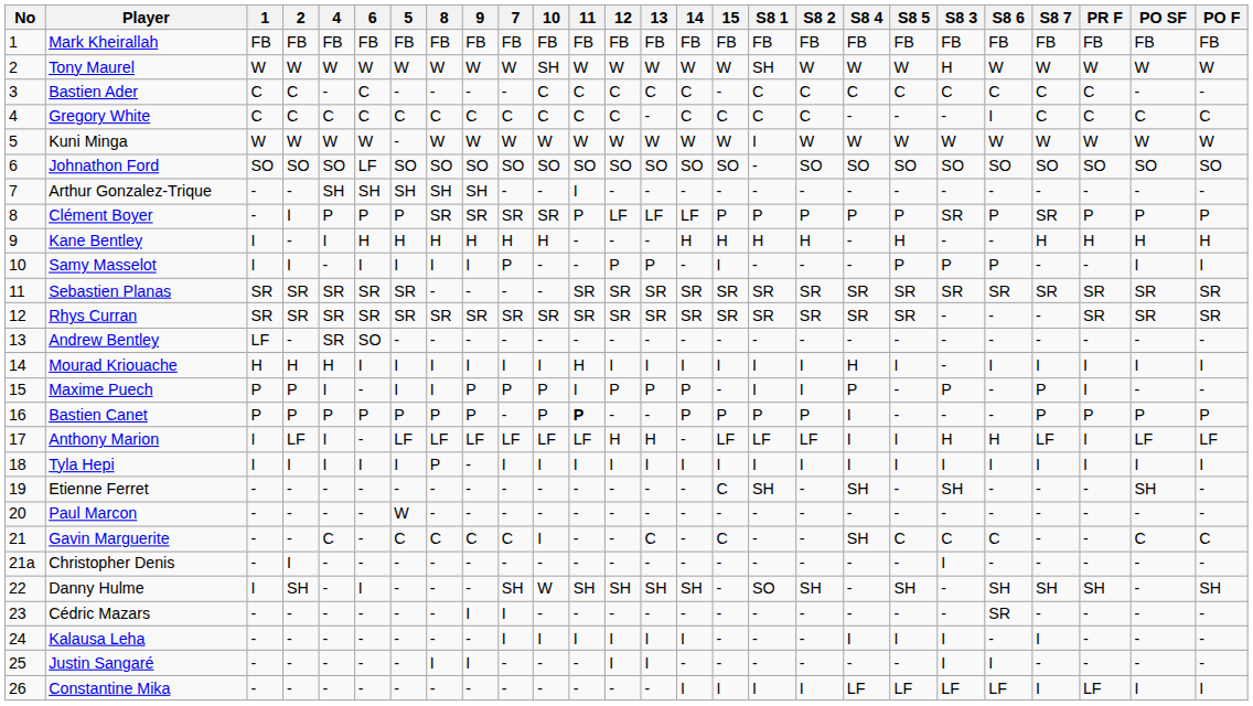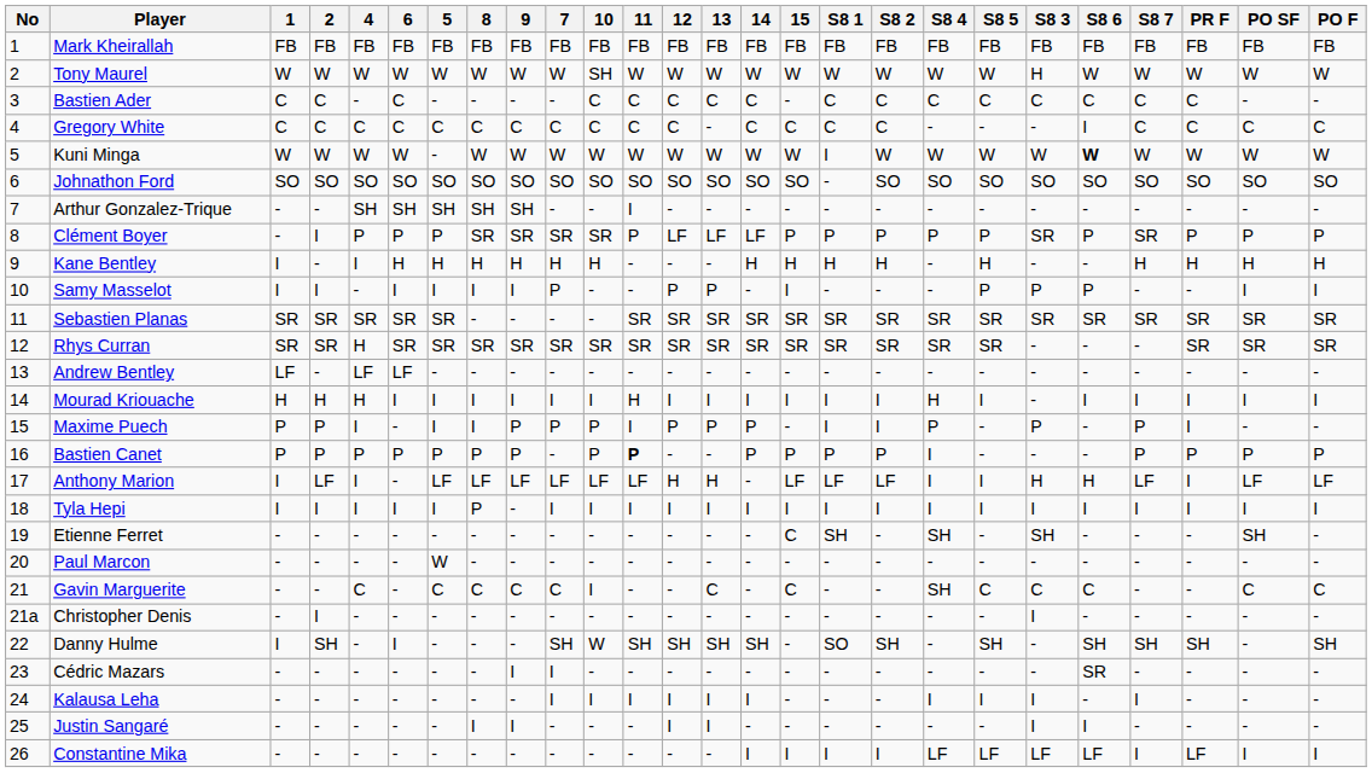 <table class="wikitable"  style="font-size:85%; width:85%;">
 <tr>
 <th>No</th>
 <th>Player</th>
 <th>1</th>
 <th>2</th>
 <th>4</th>
 <th>6</th>
 <th>5</th>
 <th>8</th>
 <th>9</th>
 <th>7</th>
 <th>10</th>
 <th>11</th>
 <th>12</th>
 <th>13</th>
 <th>14</th>
 <th>15</th>
 <th>S8 1</th>
 <th>S8 2</th>
 <th>S8 4</th>
 <th>S8 5</th>
 <th>S8 3</th>
 <th>S8 6</th>
 <th>S8 7</th>
 <th>PR F</th>
 <th>PO SF</th>
 <th>PO F</th>
 </tr>
 <tr>
 <td>1</td>
 <td><a href='#'>Mark Kheirallah</a></td>
 <td>FB</td>
 <td>FB</td>
 <td>FB</td>
 <td>FB</td>
 <td>FB</td>
 <td>FB</td>
 <td>FB</td>
 <td>FB</td>
 <td>FB</td>
 <td>FB</td>
 <td>FB</td>
 <td>FB</td>
 <td>FB</td>
 <td>FB</td>
 <td>FB</td>
 <td>FB</td>
 <td>FB</td>
 <td>FB</td>
 <td>FB</td>
 <td>FB</td>
 <td>FB</td>
 <td>FB</td>
 <td>FB</td>
 <td>FB</td>
 </tr>
 <tr>
 <td>2</td>
 <td><a href='#'>Tony Maurel</a></td>
 <td>W</td>
 <td>W</td>
 <td>W</td>
 <td>W</td>
 <td>W</td>
 <td>W</td>
 <td>W</td>
 <td>W</td>
 <td>SH</td>
 <td>W</td>
 <td>W</td>
 <td>W</td>
 <td>W</td>
 <td>W</td>
-<td>SH</td>
+<td>W</td>
 <td>W</td>
 <td>W</td>
 <td>W</td>
 <td>H</td>
 <td>W</td>
 <td>W</td>
 <td>W</td>
 <td>W</td>
 <td>W</td>
 </tr>
 <tr>
 <td>3</td>
 <td><a href='#'>Bastien Ader</a></td>
 <td>C</td>
 <td>C</td>
 <td>-</td>
 <td>C</td>
 <td>-</td>
 <td>-</td>
 <td>-</td>
 <td>-</td>
 <td>C</td>
 <td>C</td>
 <td>C</td>
 <td>C</td>
 <td>C</td>
 <td>-</td>
 <td>C</td>
 <td>C</td>
 <td>C</td>
 <td>C</td>
 <td>C</td>
 <td>C</td>
 <td>C</td>
 <td>C</td>
 <td>-</td>
 <td>-</td>
 </tr>
 <tr>
 <td>4</td>
 <td><a href='#'>Gregory White</a></td>
 <td>C</td>
 <td>C</td>
 <td>C</td>
 <td>C</td>
 <td>C</td>
 <td>C</td>
 <td>C</td>
 <td>C</td>
 <td>C</td>
 <td>C</td>
 <td>C</td>
 <td>-</td>
 <td>C</td>
 <td>C</td>
 <td>C</td>
 <td>C</td>
 <td>-</td>
 <td>-</td>
 <td>-</td>
 <td>I</td>
 <td>C</td>
 <td>C</td>
 <td>C</td>
 <td>C</td>
 </tr>
 <tr>
 <td>5</td>
 <td>Kuni Minga</td>
 <td>W</td>
 <td>W</td>
 <td>W</td>
 <td>W</td>
 <td>-</td>
 <td>W</td>
 <td>W</td>
 <td>W</td>
 <td>W</td>
 <td>W</td>
 <td>W</td>
 <td>W</td>
 <td>W</td>
 <td>W</td>
 <td>I</td>
 <td>W</td>
 <td>W</td>
 <td>W</td>
 <td>W</td>
-<td>W</td>
+<td><strong>W</strong></td>
 <td>W</td>
 <td>W</td>
 <td>W</td>
 <td>W</td>
 </tr>
 <tr>
 <td>6</td>
 <td><a href='#'>Johnathon Ford</a></td>
 <td>SO</td>
 <td>SO</td>
 <td>SO</td>
-<td>LF</td>
+<td>SO</td>
 <td>SO</td>
 <td>SO</td>
 <td>SO</td>
 <td>SO</td>
 <td>SO</td>
 <td>SO</td>
 <td>SO</td>
 <td>SO</td>
 <td>SO</td>
 <td>SO</td>
 <td>-</td>
 <td>SO</td>
 <td>SO</td>
 <td>SO</td>
 <td>SO</td>
 <td>SO</td>
 <td>SO</td>
 <td>SO</td>
 <td>SO</td>
 <td>SO</td>
 </tr>
 <tr>
 <td>7</td>
 <td>Arthur Gonzalez-Trique</td>
 <td>-</td>
 <td>-</td>
 <td>SH</td>
 <td>SH</td>
 <td>SH</td>
 <td>SH</td>
 <td>SH</td>
 <td>-</td>
 <td>-</td>
 <td>I</td>
 <td>-</td>
 <td>-</td>
 <td>-</td>
 <td>-</td>
 <td>-</td>
 <td>-</td>
 <td>-</td>
 <td>-</td>
 <td>-</td>
 <td>-</td>
 <td>-</td>
 <td>-</td>
 <td>-</td>
 <td>-</td>
 </tr>
 <tr>
 <td>8</td>
 <td><a href='#'>Clément Boyer</a></td>
 <td>-</td>
 <td>I</td>
 <td>P</td>
 <td>P</td>
 <td>P</td>
 <td>SR</td>
 <td>SR</td>
 <td>SR</td>
 <td>SR</td>
 <td>P</td>
 <td>LF</td>
 <td>LF</td>
 <td>LF</td>
 <td>P</td>
 <td>P</td>
 <td>P</td>
 <td>P</td>
 <td>P</td>
 <td>SR</td>
 <td>P</td>
 <td>SR</td>
 <td>P</td>
 <td>P</td>
 <td>P</td>
 </tr>
 <tr>
 <td>9</td>
 <td><a href='#'>Kane Bentley</a></td>
 <td>I</td>
 <td>-</td>
 <td>I</td>
 <td>H</td>
 <td>H</td>
 <td>H</td>
 <td>H</td>
 <td>H</td>
 <td>H</td>
 <td>-</td>
 <td>-</td>
 <td>-</td>
 <td>H</td>
 <td>H</td>
 <td>H</td>
 <td>H</td>
 <td>-</td>
 <td>H</td>
 <td>-</td>
 <td>-</td>
 <td>H</td>
 <td>H</td>
 <td>H</td>
 <td>H</td>
 </tr>
 <tr>
 <td>10</td>
 <td><a href='#'>Samy Masselot</a></td>
 <td>I</td>
 <td>I</td>
 <td>-</td>
 <td>I</td>
 <td>I</td>
 <td>I</td>
 <td>I</td>
 <td>P</td>
 <td>-</td>
 <td>-</td>
 <td>P</td>
 <td>P</td>
 <td>-</td>
 <td>I</td>
 <td>-</td>
 <td>-</td>
 <td>-</td>
 <td>P</td>
 <td>P</td>
 <td>P</td>
 <td>-</td>
 <td>-</td>
 <td>I</td>
 <td>I</td>
 </tr>
 <tr>
 <td>11</td>
 <td><a href='#'>Sebastien Planas</a></td>
 <td>SR</td>
 <td>SR</td>
 <td>SR</td>
 <td>SR</td>
 <td>SR</td>
 <td>-</td>
 <td>-</td>
 <td>-</td>
 <td>-</td>
 <td>SR</td>
 <td>SR</td>
 <td>SR</td>
 <td>SR</td>
 <td>SR</td>
 <td>SR</td>
 <td>SR</td>
 <td>SR</td>
 <td>SR</td>
 <td>SR</td>
 <td>SR</td>
 <td>SR</td>
 <td>SR</td>
 <td>SR</td>
 <td>SR</td>
 </tr>
 <tr>
 <td>12</td>
 <td><a href='#'>Rhys Curran</a></td>
 <td>SR</td>
 <td>SR</td>
-<td>SR</td>
+<td>H</td>
 <td>SR</td>
 <td>SR</td>
 <td>SR</td>
 <td>SR</td>
 <td>SR</td>
 <td>SR</td>
 <td>SR</td>
 <td>SR</td>
 <td>SR</td>
 <td>SR</td>
 <td>SR</td>
 <td>SR</td>
 <td>SR</td>
 <td>SR</td>
 <td>SR</td>
 <td>-</td>
 <td>-</td>
 <td>-</td>
 <td>SR</td>
 <td>SR</td>
 <td>SR</td>
 </tr>
 <tr>
 <td>13</td>
 <td><a href='#'>Andrew Bentley</a></td>
 <td>LF</td>
 <td>-</td>
-<td>SR</td>
-<td>SO</td>
+<td>LF</td>
+<td>LF</td>
 <td>-</td>
 <td>-</td>
 <td>-</td>
 <td>-</td>
 <td>-</td>
 <td>-</td>
 <td>-</td>
 <td>-</td>
 <td>-</td>
 <td>-</td>
 <td>-</td>
 <td>-</td>
 <td>-</td>
 <td>-</td>
 <td>-</td>
 <td>-</td>
 <td>-</td>
 <td>-</td>
 <td>-</td>
 <td>-</td>
 </tr>
 <tr>
 <td>14</td>
 <td><a href='#'>Mourad Kriouache</a></td>
 <td>H</td>
 <td>H</td>
 <td>H</td>
 <td>I</td>
 <td>I</td>
 <td>I</td>
 <td>I</td>
 <td>I</td>
 <td>I</td>
 <td>H</td>
 <td>I</td>
 <td>I</td>
 <td>I</td>
 <td>I</td>
 <td>I</td>
 <td>I</td>
 <td>H</td>
 <td>I</td>
 <td>-</td>
 <td>I</td>
 <td>I</td>
 <td>I</td>
 <td>I</td>
 <td>I</td>
 </tr>
 <tr>
 <td>15</td>
 <td><a href='#'>Maxime Puech</a></td>
 <td>P</td>
 <td>P</td>
 <td>I</td>
 <td>-</td>
 <td>I</td>
 <td>I</td>
 <td>P</td>
 <td>P</td>
 <td>P</td>
 <td>I</td>
 <td>P</td>
 <td>P</td>
 <td>P</td>
 <td>-</td>
 <td>I</td>
 <td>I</td>
 <td>P</td>
 <td>-</td>
 <td>P</td>
 <td>-</td>
 <td>P</td>
 <td>I</td>
 <td>-</td>
 <td>-</td>
 </tr>
 <tr>
 <td>16</td>
 <td><a href='#'>Bastien Canet</a></td>
 <td>P</td>
 <td>P</td>
 <td>P</td>
 <td>P</td>
 <td>P</td>
 <td>P</td>
 <td>P</td>
 <td>-</td>
 <td>P</td>
 <td><strong>P</strong></td>
 <td>-</td>
 <td>-</td>
 <td>P</td>
 <td>P</td>
 <td>P</td>
 <td>P</td>
 <td>I</td>
 <td>-</td>
 <td>-</td>
 <td>-</td>
 <td>P</td>
 <td>P</td>
 <td>P</td>
 <td>P</td>
 </tr>
 <tr>
 <td>17</td>
 <td><a href='#'>Anthony Marion</a></td>
 <td>I</td>
 <td>LF</td>
 <td>I</td>
 <td>-</td>
 <td>LF</td>
 <td>LF</td>
 <td>LF</td>
 <td>LF</td>
 <td>LF</td>
 <td>LF</td>
 <td>H</td>
 <td>H</td>
 <td>-</td>
 <td>LF</td>
 <td>LF</td>
 <td>LF</td>
 <td>I</td>
 <td>I</td>
 <td>H</td>
 <td>H</td>
 <td>LF</td>
 <td>I</td>
 <td>LF</td>
 <td>LF</td>
 </tr>
 <tr>
 <td>18</td>
 <td><a href='#'>Tyla Hepi</a></td>
 <td>I</td>
 <td>I</td>
 <td>I</td>
 <td>I</td>
 <td>I</td>
 <td>P</td>
 <td>-</td>
 <td>I</td>
 <td>I</td>
 <td>I</td>
 <td>I</td>
 <td>I</td>
 <td>I</td>
 <td>I</td>
 <td>I</td>
 <td>I</td>
 <td>I</td>
 <td>I</td>
 <td>I</td>
 <td>I</td>
 <td>I</td>
 <td>I</td>
 <td>I</td>
 <td>I</td>
 </tr>
 <tr>
 <td>19</td>
 <td>Etienne Ferret</td>
 <td>-</td>
 <td>-</td>
 <td>-</td>
 <td>-</td>
 <td>-</td>
 <td>-</td>
 <td>-</td>
 <td>-</td>
 <td>-</td>
 <td>-</td>
 <td>-</td>
 <td>-</td>
 <td>-</td>
 <td>C</td>
 <td>SH</td>
 <td>-</td>
 <td>SH</td>
 <td>-</td>
 <td>SH</td>
 <td>-</td>
 <td>-</td>
 <td>-</td>
 <td>SH</td>
 <td>-</td>
 </tr>
 <tr>
 <td>20</td>
 <td><a href='#'>Paul Marcon</a></td>
 <td>-</td>
 <td>-</td>
 <td>-</td>
 <td>-</td>
 <td>W</td>
 <td>-</td>
 <td>-</td>
 <td>-</td>
 <td>-</td>
 <td>-</td>
 <td>-</td>
 <td>-</td>
 <td>-</td>
 <td>-</td>
 <td>-</td>
 <td>-</td>
 <td>-</td>
 <td>-</td>
 <td>-</td>
 <td>-</td>
 <td>-</td>
 <td>-</td>
 <td>-</td>
 <td>-</td>
 </tr>
 <tr>
 <td>21</td>
 <td><a href='#'>Gavin Marguerite</a></td>
 <td>-</td>
 <td>-</td>
 <td>C</td>
 <td>-</td>
 <td>C</td>
 <td>C</td>
 <td>C</td>
 <td>C</td>
 <td>I</td>
 <td>-</td>
 <td>-</td>
 <td>C</td>
 <td>-</td>
 <td>C</td>
 <td>-</td>
 <td>-</td>
 <td>SH</td>
 <td>C</td>
 <td>C</td>
 <td>C</td>
 <td>-</td>
 <td>-</td>
 <td>C</td>
 <td>C</td>
 </tr>
 <tr>
 <td>21a</td>
 <td>Christopher Denis</td>
 <td>-</td>
 <td>I</td>
 <td>-</td>
 <td>-</td>
 <td>-</td>
 <td>-</td>
 <td>-</td>
 <td>-</td>
 <td>-</td>
 <td>-</td>
 <td>-</td>
 <td>-</td>
 <td>-</td>
 <td>-</td>
 <td>-</td>
 <td>-</td>
 <td>-</td>
 <td>-</td>
 <td>I</td>
 <td>-</td>
 <td>-</td>
 <td>-</td>
 <td>-</td>
 <td>-</td>
 </tr>
 <tr>
 <td>22</td>
 <td>Danny Hulme</td>
 <td>I</td>
 <td>SH</td>
 <td>-</td>
 <td>I</td>
 <td>-</td>
 <td>-</td>
 <td>-</td>
 <td>SH</td>
 <td>W</td>
 <td>SH</td>
 <td>SH</td>
 <td>SH</td>
 <td>SH</td>
 <td>-</td>
 <td>SO</td>
 <td>SH</td>
 <td>-</td>
 <td>SH</td>
 <td>-</td>
 <td>SH</td>
 <td>SH</td>
 <td>SH</td>
 <td>-</td>
 <td>SH</td>
 </tr>
 <tr>
 <td>23</td>
 <td>Cédric Mazars</td>
 <td>-</td>
 <td>-</td>
 <td>-</td>
 <td>-</td>
 <td>-</td>
 <td>-</td>
 <td>I</td>
 <td>I</td>
 <td>-</td>
 <td>-</td>
 <td>-</td>
 <td>-</td>
 <td>-</td>
 <td>-</td>
 <td>-</td>
 <td>-</td>
 <td>-</td>
 <td>-</td>
 <td>-</td>
 <td>SR</td>
 <td>-</td>
 <td>-</td>
 <td>-</td>
 <td>-</td>
 </tr>
 <tr>
 <td>24</td>
 <td><a href='#'>Kalausa Leha</a></td>
 <td>-</td>
 <td>-</td>
 <td>-</td>
 <td>-</td>
 <td>-</td>
 <td>-</td>
 <td>-</td>
 <td>I</td>
 <td>I</td>
 <td>I</td>
 <td>I</td>
 <td>I</td>
 <td>I</td>
 <td>-</td>
 <td>-</td>
 <td>-</td>
 <td>I</td>
 <td>I</td>
 <td>I</td>
 <td>-</td>
 <td>I</td>
 <td>-</td>
 <td>-</td>
 <td>-</td>
 </tr>
 <tr>
 <td>25</td>
 <td><a href='#'>Justin Sangaré</a></td>
 <td>-</td>
 <td>-</td>
 <td>-</td>
 <td>-</td>
 <td>-</td>
 <td>I</td>
 <td>I</td>
 <td>-</td>
 <td>-</td>
 <td>-</td>
 <td>I</td>
 <td>I</td>
 <td>-</td>
 <td>-</td>
 <td>-</td>
 <td>-</td>
 <td>-</td>
 <td>-</td>
 <td>I</td>
 <td>I</td>
 <td>-</td>
 <td>-</td>
 <td>-</td>
 <td>-</td>
 </tr>
 <tr>
 <td>26</td>
 <td><a href='#'>Constantine Mika</a></td>
 <td>-</td>
 <td>-</td>
 <td>-</td>
 <td>-</td>
 <td>-</td>
 <td>-</td>
 <td>-</td>
 <td>-</td>
 <td>-</td>
 <td>-</td>
 <td>-</td>
 <td>-</td>
 <td>I</td>
 <td>I</td>
 <td>I</td>
 <td>I</td>
 <td>LF</td>
 <td>LF</td>
 <td>LF</td>
 <td>LF</td>
 <td>I</td>
 <td>LF</td>
 <td>I</td>
 <td>I</td>
 </tr>
 <tr>
 </tr>
 </table>
